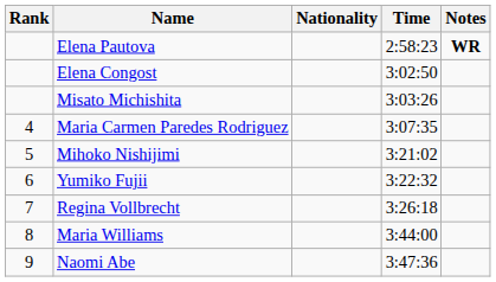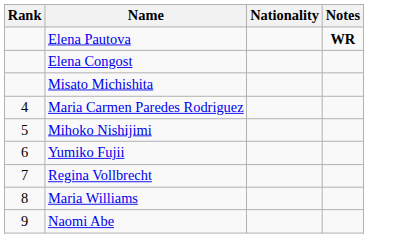 <table class="wikitable sortable" style="text-align:center">
 <tr>
 <th>Rank</th>
 <th>Name</th>
 <th>Nationality</th>
-<th>Time</th>
 <th>Notes</th>
 </tr>
 <tr>
 <td></td>
 <td align=left><a href='#'>Elena Pautova</a></td>
 <td align=left></td>
-<td>2:58:23</td>
 <td><strong>WR</strong></td>
 </tr>
 <tr>
 <td></td>
 <td align=left><a href='#'>Elena Congost</a></td>
 <td align=left></td>
-<td>3:02:50</td>
 <td></td>
 </tr>
 <tr>
 <td></td>
 <td align=left><a href='#'>Misato Michishita</a></td>
 <td align=left></td>
-<td>3:03:26</td>
 <td></td>
 </tr>
 <tr>
 <td>4</td>
 <td align=left><a href='#'>Maria Carmen Paredes Rodriguez</a></td>
 <td align=left></td>
-<td>3:07:35</td>
 <td></td>
 </tr>
 <tr>
 <td>5</td>
 <td align=left><a href='#'>Mihoko Nishijimi</a></td>
 <td align=left></td>
-<td>3:21:02</td>
 <td></td>
 </tr>
 <tr>
 <td>6</td>
 <td align=left><a href='#'>Yumiko Fujii</a></td>
 <td align=left></td>
-<td>3:22:32</td>
 <td></td>
 </tr>
 <tr>
 <td>7</td>
 <td align=left><a href='#'>Regina Vollbrecht</a></td>
 <td align=left></td>
-<td>3:26:18</td>
 <td></td>
 </tr>
 <tr>
 <td>8</td>
 <td align=left><a href='#'>Maria Williams</a></td>
 <td align=left></td>
-<td>3:44:00</td>
 <td></td>
 </tr>
 <tr>
 <td>9</td>
 <td align=left><a href='#'>Naomi Abe</a></td>
 <td align=left></td>
-<td>3:47:36</td>
 <td></td>
 </tr>
 </table>
